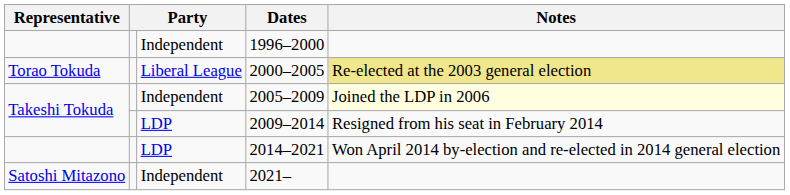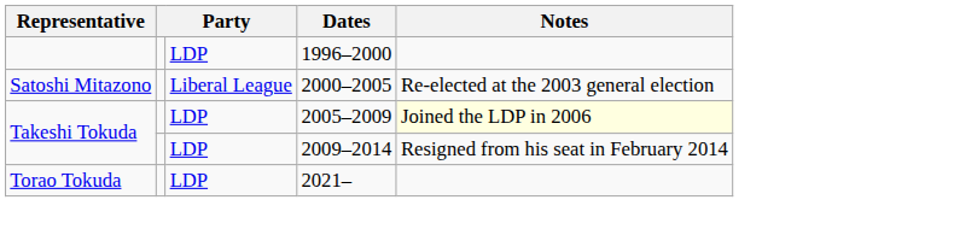 <table class=wikitable>
 <tr valign=bottom>
 <th>Representative</th>
 <th colspan="2">Party</th>
 <th>Dates</th>
 <th>Notes</th>
 </tr>
 <tr>
 <td></td>
 <td bgcolor=></td>
-<td>Independent</td>
+<td><a href='#'>LDP</a></td>
 <td>1996–2000</td>
 <td></td>
 </tr>
 <tr>
-<td><a href='#'>Torao Tokuda</a></td>
+<td><a href='#'>Satoshi Mitazono</a></td>
 <td bgcolor=></td>
 <td><a href='#'>Liberal League</a></td>
 <td>2000–2005</td>
-<td style="background: khaki;">Re-elected at the 2003 general election</td>
+<td>Re-elected at the 2003 general election</td>
 </tr>
 <tr>
 <td rowspan="2"><a href='#'>Takeshi Tokuda</a></td>
 <td bgcolor=></td>
-<td>Independent</td>
+<td><a href='#'>LDP</a></td>
 <td>2005–2009</td>
 <td style="background: lightyellow;">Joined the LDP in 2006</td>
 </tr>
 <tr>
 <td bgcolor=></td>
 <td><a href='#'>LDP</a></td>
 <td>2009–2014</td>
 <td>Resigned from his seat in February 2014</td>
 </tr>
 <tr>
-<td></td>
+<td><a href='#'>Torao Tokuda</a></td>
 <td bgcolor=></td>
 <td><a href='#'>LDP</a></td>
-<td>2014–2021</td>
-<td>Won April 2014 by-election and re-elected in 2014 general election</td>
-</tr>
-<tr>
-<td><a href='#'>Satoshi Mitazono</a></td>
-<td bgcolor=></td>
-<td>Independent</td>
 <td>2021–</td>
 </tr>
 </table>
